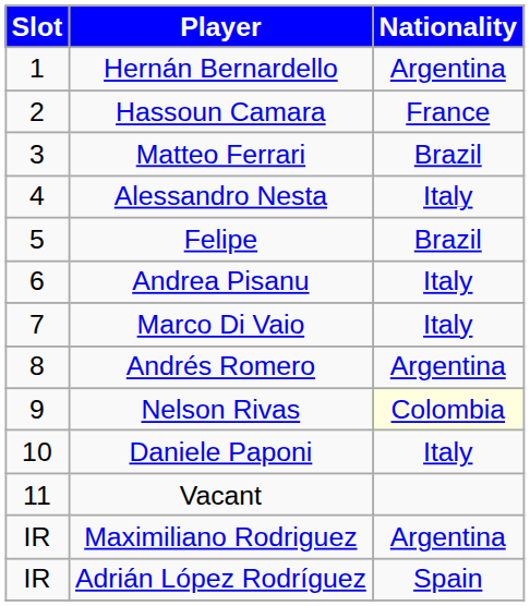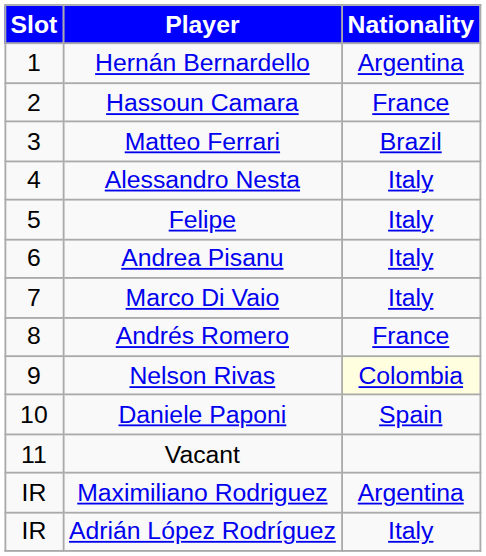 <table class="wikitable" style="text-align:center; margin-left:1em; font-size:85%;">
 <tr>
 <th style="background:#0000FF; color:white; text-align:center;">Slot</th>
 <th style="background:#0000FF; color:white; text-align:center;">Player</th>
 <th style="background:#0000FF; color:white; text-align:center;">Nationality</th>
 </tr>
 <tr>
 <td>1</td>
 <td><a href='#'>Hernán Bernardello</a></td>
 <td> <a href='#'>Argentina</a></td>
 </tr>
 <tr>
 <td>2</td>
 <td><a href='#'>Hassoun Camara</a></td>
 <td> <a href='#'>France</a></td>
 </tr>
 <tr>
 <td>3</td>
 <td><a href='#'>Matteo Ferrari</a></td>
 <td> <a href='#'>Brazil</a></td>
 </tr>
 <tr>
 <td>4</td>
 <td><a href='#'>Alessandro Nesta</a></td>
 <td> <a href='#'>Italy</a></td>
 </tr>
 <tr>
 <td>5</td>
 <td><a href='#'>Felipe</a></td>
-<td> <a href='#'>Brazil</a></td>
+<td> <a href='#'>Italy</a></td>
 </tr>
 <tr>
 <td>6</td>
 <td><a href='#'>Andrea Pisanu</a></td>
 <td> <a href='#'>Italy</a></td>
 </tr>
 <tr>
 <td>7</td>
 <td><a href='#'>Marco Di Vaio</a></td>
 <td> <a href='#'>Italy</a></td>
 </tr>
 <tr>
 <td>8</td>
 <td><a href='#'>Andrés Romero</a></td>
-<td> <a href='#'>Argentina</a></td>
+<td> <a href='#'>France</a></td>
 </tr>
 <tr>
 <td>9</td>
 <td><a href='#'>Nelson Rivas</a></td>
 <td style="background: lightyellow;"> <a href='#'>Colombia</a></td>
 </tr>
 <tr>
 <td>10</td>
 <td><a href='#'>Daniele Paponi</a></td>
-<td> <a href='#'>Italy</a></td>
+<td> <a href='#'>Spain</a></td>
 </tr>
 <tr>
 <td>11</td>
 <td>Vacant</td>
 <td></td>
 </tr>
 <tr>
 <td>IR</td>
 <td><a href='#'>Maximiliano Rodriguez</a></td>
 <td> <a href='#'>Argentina</a></td>
 </tr>
 <tr>
 <td>IR</td>
 <td><a href='#'>Adrián López Rodríguez</a></td>
-<td> <a href='#'>Spain</a></td>
+<td> <a href='#'>Italy</a></td>
 </tr>
 </table>
